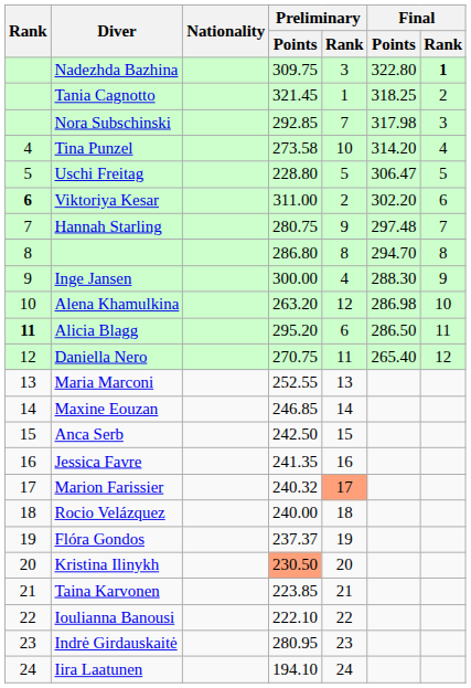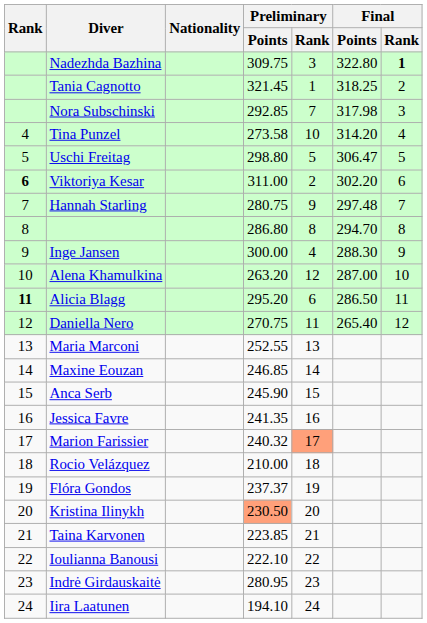 <table class="wikitable sortable" style="text-align:center">
 <tr>
 <th rowspan=2>Rank</th>
 <th rowspan=2>Diver</th>
 <th rowspan=2>Nationality</th>
 <th colspan="2">Preliminary</th>
 <th colspan="2">Final</th>
 </tr>
 <tr>
 <th>Points</th>
 <th>Rank</th>
 <th>Points</th>
 <th>Rank</th>
 </tr>
 <tr bgcolor=ccffcc>
 <td></td>
 <td align=left><a href='#'>Nadezhda Bazhina</a></td>
 <td align=left></td>
 <td>309.75</td>
 <td>3</td>
 <td>322.80</td>
 <td><strong>1</strong></td>
 </tr>
 <tr bgcolor=ccffcc>
 <td></td>
 <td align=left><a href='#'>Tania Cagnotto</a></td>
 <td align=left></td>
 <td>321.45</td>
 <td>1</td>
 <td>318.25</td>
 <td>2</td>
 </tr>
 <tr bgcolor=ccffcc>
 <td></td>
 <td align=left><a href='#'>Nora Subschinski</a></td>
 <td align=left></td>
 <td>292.85</td>
 <td>7</td>
 <td>317.98</td>
 <td>3</td>
 </tr>
 <tr bgcolor=ccffcc>
 <td>4</td>
 <td align=left><a href='#'>Tina Punzel</a></td>
 <td align=left></td>
 <td>273.58</td>
 <td>10</td>
 <td>314.20</td>
 <td>4</td>
 </tr>
 <tr bgcolor=ccffcc>
 <td>5</td>
 <td align=left><a href='#'>Uschi Freitag</a></td>
 <td align=left></td>
-<td>228.80</td>
+<td>298.80</td>
 <td>5</td>
 <td>306.47</td>
 <td>5</td>
 </tr>
 <tr bgcolor=ccffcc>
 <td><strong>6</strong></td>
 <td align=left><a href='#'>Viktoriya Kesar</a></td>
 <td align=left></td>
 <td>311.00</td>
 <td>2</td>
 <td>302.20</td>
 <td>6</td>
 </tr>
 <tr bgcolor=ccffcc>
 <td>7</td>
 <td align=left><a href='#'>Hannah Starling</a></td>
 <td align=left></td>
 <td>280.75</td>
 <td>9</td>
 <td>297.48</td>
 <td>7</td>
 </tr>
 <tr bgcolor=ccffcc>
 <td>8</td>
 <td align=left></td>
 <td align=left></td>
 <td>286.80</td>
 <td>8</td>
 <td>294.70</td>
 <td>8</td>
 </tr>
 <tr bgcolor=ccffcc>
 <td>9</td>
 <td align=left><a href='#'>Inge Jansen</a></td>
 <td align=left></td>
 <td>300.00</td>
 <td>4</td>
 <td>288.30</td>
 <td>9</td>
 </tr>
 <tr bgcolor=ccffcc>
 <td>10</td>
 <td align=left><a href='#'>Alena Khamulkina</a></td>
 <td align=left></td>
 <td>263.20</td>
 <td>12</td>
-<td>286.98</td>
+<td>287.00</td>
 <td>10</td>
 </tr>
 <tr bgcolor=ccffcc>
 <td><strong>11</strong></td>
 <td align=left><a href='#'>Alicia Blagg</a></td>
 <td align=left></td>
 <td>295.20</td>
 <td>6</td>
 <td>286.50</td>
 <td>11</td>
 </tr>
 <tr bgcolor=ccffcc>
 <td>12</td>
 <td align=left><a href='#'>Daniella Nero</a></td>
 <td align=left></td>
 <td>270.75</td>
 <td>11</td>
 <td>265.40</td>
 <td>12</td>
 </tr>
 <tr>
 <td>13</td>
 <td align=left><a href='#'>Maria Marconi</a></td>
 <td align=left></td>
 <td>252.55</td>
 <td>13</td>
 <td></td>
 <td></td>
 </tr>
 <tr>
 <td>14</td>
 <td align=left><a href='#'>Maxine Eouzan</a></td>
 <td align=left></td>
 <td>246.85</td>
 <td>14</td>
 <td></td>
 <td></td>
 </tr>
 <tr>
 <td>15</td>
 <td align=left><a href='#'>Anca Serb</a></td>
 <td align=left></td>
-<td>242.50</td>
+<td>245.90</td>
 <td>15</td>
 <td></td>
 <td></td>
 </tr>
 <tr>
 <td>16</td>
 <td align=left><a href='#'>Jessica Favre</a></td>
 <td align=left></td>
 <td>241.35</td>
 <td>16</td>
 <td></td>
 <td></td>
 </tr>
 <tr>
 <td>17</td>
 <td align=left><a href='#'>Marion Farissier</a></td>
 <td align=left></td>
 <td>240.32</td>
 <td style="background: lightsalmon;">17</td>
 <td></td>
 <td></td>
 </tr>
 <tr>
 <td>18</td>
 <td align=left><a href='#'>Rocio Velázquez</a></td>
 <td align=left></td>
-<td>240.00</td>
+<td>210.00</td>
 <td>18</td>
 <td></td>
 <td></td>
 </tr>
 <tr>
 <td>19</td>
 <td align=left><a href='#'>Flóra Gondos</a></td>
 <td align=left></td>
 <td>237.37</td>
 <td>19</td>
 <td></td>
 <td></td>
 </tr>
 <tr>
 <td>20</td>
 <td align=left><a href='#'>Kristina Ilinykh</a></td>
 <td align=left></td>
 <td style="background: lightsalmon;">230.50</td>
 <td>20</td>
 <td></td>
 <td></td>
 </tr>
 <tr>
 <td>21</td>
 <td align=left><a href='#'>Taina Karvonen</a></td>
 <td align=left></td>
 <td>223.85</td>
 <td>21</td>
 <td></td>
 <td></td>
 </tr>
 <tr>
 <td>22</td>
 <td align=left><a href='#'>Ioulianna Banousi</a></td>
 <td align=left></td>
 <td>222.10</td>
 <td>22</td>
 <td></td>
 <td></td>
 </tr>
 <tr>
 <td>23</td>
 <td align=left><a href='#'>Indrė Girdauskaitė</a></td>
 <td align=left></td>
 <td>280.95</td>
 <td>23</td>
 <td></td>
 <td></td>
 </tr>
 <tr>
 <td>24</td>
 <td align=left><a href='#'>Iira Laatunen</a></td>
 <td align=left></td>
 <td>194.10</td>
 <td>24</td>
 <td></td>
 <td></td>
 </tr>
 </table>
